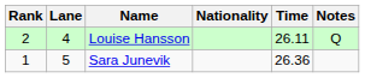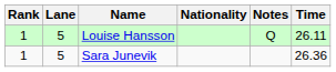 <table class="wikitable sortable" style="text-align:center">
 <tr>
 <th>Rank</th>
 <th>Lane</th>
 <th>Name</th>
 <th>Nationality</th>
+<th>Notes</th>
 <th>Time</th>
-<th>Notes</th>
 </tr>
 <tr bgcolor=ccffcc>
-<td>2</td>
-<td>4</td>
+<td>1</td>
+<td>5</td>
 <td align=left><a href='#'>Louise Hansson</a></td>
 <td align=left></td>
+<td>Q</td>
 <td>26.11</td>
-<td>Q</td>
 </tr>
 <tr>
 <td>1</td>
 <td>5</td>
 <td align=left><a href='#'>Sara Junevik</a></td>
 <td align=left></td>
+<td></td>
 <td>26.36</td>
-<td></td>
 </tr>
 </table>
